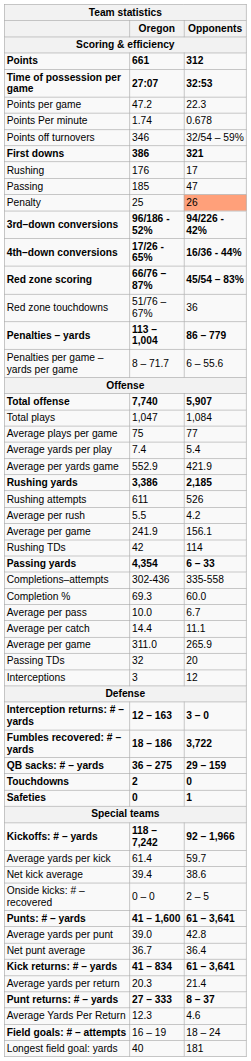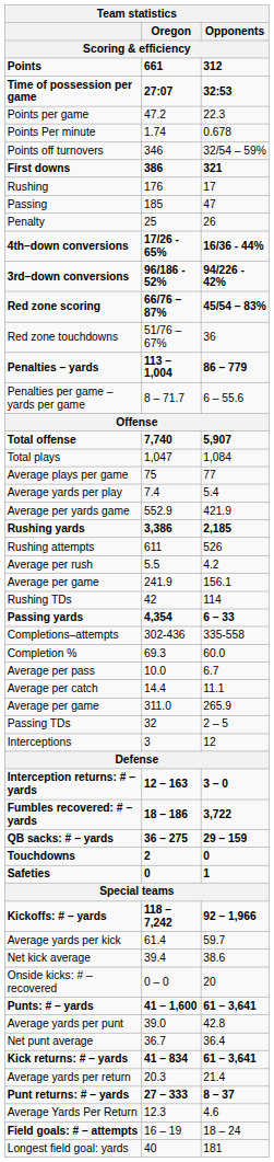 <table style="width:30%;" class="wikitable collapsible collapsed">
 <tr>
 <th colspan="3">Team statistics</th>
 </tr>
 <tr>
 <th> </th>
 <th>Oregon</th>
 <th>Opponents</th>
 </tr>
 <tr>
 <th colspan="3">Scoring & efficiency</th>
 </tr>
 <tr>
 <td><strong>Points</strong></td>
 <td><strong>661</strong></td>
 <td><strong>312</strong></td>
 </tr>
 <tr>
 <td><strong>Time of possession per game</strong></td>
 <td><strong>27:07</strong></td>
 <td><strong>32:53</strong></td>
 </tr>
 <tr>
 <td>Points per game</td>
 <td>47.2</td>
 <td>22.3</td>
 </tr>
 <tr>
 <td>Points Per minute</td>
 <td>1.74</td>
 <td>0.678</td>
 </tr>
 <tr>
 <td>Points off turnovers</td>
 <td>346</td>
 <td>32/54 – 59%</td>
 </tr>
 <tr>
 <td><strong>First downs</strong></td>
 <td><strong>386</strong></td>
 <td><strong>321</strong></td>
 </tr>
 <tr>
 <td>Rushing</td>
 <td>176</td>
 <td>17</td>
 </tr>
 <tr>
 <td>Passing</td>
 <td>185</td>
 <td>47</td>
 </tr>
 <tr>
 <td>Penalty</td>
 <td>25</td>
-<td style="background: lightsalmon;">26</td>
+<td>26</td>
+</tr>
+<tr>
+<td><strong>4th–down conversions</strong></td>
+<td><strong>17/26 - 65%</strong></td>
+<td><strong>16/36 - 44%</strong></td>
 </tr>
 <tr>
 <td><strong>3rd–down conversions</strong></td>
 <td><strong>96/186 - 52%</strong></td>
 <td><strong>94/226 - 42%</strong></td>
-</tr>
-<tr>
-<td><strong>4th–down conversions</strong></td>
-<td><strong>17/26 - 65%</strong></td>
-<td><strong>16/36 - 44%</strong></td>
 </tr>
 <tr>
 <td><strong>Red zone scoring</strong></td>
 <td><strong>66/76 – 87%</strong></td>
 <td><strong>45/54 – 83%</strong></td>
 </tr>
 <tr>
 <td>Red zone touchdowns</td>
 <td>51/76 – 67%</td>
 <td>36</td>
 </tr>
 <tr>
 <td><strong>Penalties – yards</strong></td>
 <td><strong>113 – 1,004</strong></td>
 <td><strong>86 – 779</strong></td>
 </tr>
 <tr>
 <td>Penalties per game – yards per game</td>
 <td>8 – 71.7</td>
 <td>6 – 55.6</td>
 </tr>
 <tr>
 <th colspan="3">Offense</th>
 </tr>
 <tr>
 <td><strong>Total offense</strong></td>
 <td><strong>7,740</strong></td>
 <td><strong>5,907</strong></td>
 </tr>
 <tr>
 <td>Total plays</td>
 <td>1,047</td>
 <td>1,084</td>
 </tr>
 <tr>
 <td>Average plays per game</td>
 <td>75</td>
 <td>77</td>
 </tr>
 <tr>
 <td>Average yards per play</td>
 <td>7.4</td>
 <td>5.4</td>
 </tr>
 <tr>
 <td>Average per yards game</td>
 <td>552.9</td>
 <td>421.9</td>
 </tr>
 <tr>
 <td><strong>Rushing yards</strong></td>
 <td><strong>3,386</strong></td>
 <td><strong>2,185</strong></td>
 </tr>
 <tr>
 <td>Rushing attempts</td>
 <td>611</td>
 <td>526</td>
 </tr>
 <tr>
 <td>Average per rush</td>
 <td>5.5</td>
 <td>4.2</td>
 </tr>
 <tr>
 <td>Average per game</td>
 <td>241.9</td>
 <td>156.1</td>
 </tr>
 <tr>
 <td>Rushing TDs</td>
 <td>42</td>
 <td>114</td>
 </tr>
 <tr>
 <td><strong>Passing yards</strong></td>
 <td><strong>4,354</strong></td>
 <td><strong>6 – 33</strong></td>
 </tr>
 <tr>
 <td>Completions–attempts</td>
 <td>302-436</td>
 <td>335-558</td>
 </tr>
 <tr>
 <td>Completion %</td>
 <td>69.3</td>
 <td>60.0</td>
 </tr>
 <tr>
 <td>Average per pass</td>
 <td>10.0</td>
 <td>6.7</td>
 </tr>
 <tr>
 <td>Average per catch</td>
 <td>14.4</td>
 <td>11.1</td>
 </tr>
 <tr>
 <td>Average per game</td>
 <td>311.0</td>
 <td>265.9</td>
 </tr>
 <tr>
 <td>Passing TDs</td>
 <td>32</td>
-<td>20</td>
+<td>2 – 5</td>
 </tr>
 <tr>
 <td>Interceptions</td>
 <td>3</td>
 <td>12</td>
 </tr>
 <tr>
 <th colspan="3">Defense</th>
 </tr>
 <tr>
 <td><strong>Interception returns: # – yards</strong></td>
 <td><strong>12 – 163</strong></td>
 <td><strong>3 – 0</strong></td>
 </tr>
 <tr>
 <td><strong>Fumbles recovered: # – yards</strong></td>
 <td><strong>18 – 186</strong></td>
 <td><strong>3,722</strong></td>
 </tr>
 <tr>
 <td><strong>QB sacks: # – yards</strong></td>
 <td><strong>36 – 275</strong></td>
 <td><strong>29 – 159</strong></td>
 </tr>
 <tr>
 <td><strong>Touchdowns</strong></td>
 <td><strong>2</strong></td>
 <td><strong>0</strong></td>
 </tr>
 <tr>
 <td><strong>Safeties</strong></td>
 <td><strong>0</strong></td>
 <td><strong>1</strong></td>
 </tr>
 <tr>
 <th colspan="3">Special teams</th>
 </tr>
 <tr>
 <td><strong>Kickoffs: # – yards</strong></td>
 <td><strong>118 – 7,242</strong></td>
 <td><strong>92 – 1,966</strong></td>
 </tr>
 <tr>
 <td>Average yards per kick</td>
 <td>61.4</td>
 <td>59.7</td>
 </tr>
 <tr>
 <td>Net kick average</td>
 <td>39.4</td>
 <td>38.6</td>
 </tr>
 <tr>
 <td>Onside kicks: # – recovered</td>
 <td>0 – 0</td>
-<td>2 – 5</td>
+<td>20</td>
 </tr>
 <tr>
 <td><strong>Punts: # – yards</strong></td>
 <td><strong>41 – 1,600</strong></td>
 <td><strong>61 – 3,641</strong></td>
 </tr>
 <tr>
 <td>Average yards per punt</td>
 <td>39.0</td>
 <td>42.8</td>
 </tr>
 <tr>
 <td>Net punt average</td>
 <td>36.7</td>
 <td>36.4</td>
 </tr>
 <tr>
 <td><strong>Kick returns: # – yards</strong></td>
 <td><strong>41 – 834</strong></td>
 <td><strong>61 – 3,641</strong></td>
 </tr>
 <tr>
 <td>Average yards per return</td>
 <td>20.3</td>
 <td>21.4</td>
 </tr>
 <tr>
 <td><strong>Punt returns: # – yards</strong></td>
 <td><strong>27 – 333</strong></td>
 <td><strong>8 – 37</strong></td>
 </tr>
 <tr>
 <td>Average Yards Per Return</td>
 <td>12.3</td>
 <td>4.6</td>
 </tr>
 <tr>
 <td><strong>Field goals: # – attempts</strong></td>
 <td>16 – 19</td>
 <td>18 – 24</td>
 </tr>
 <tr>
 <td>Longest field goal: yards</td>
 <td>40</td>
 <td>181</td>
 </tr>
 </table>
